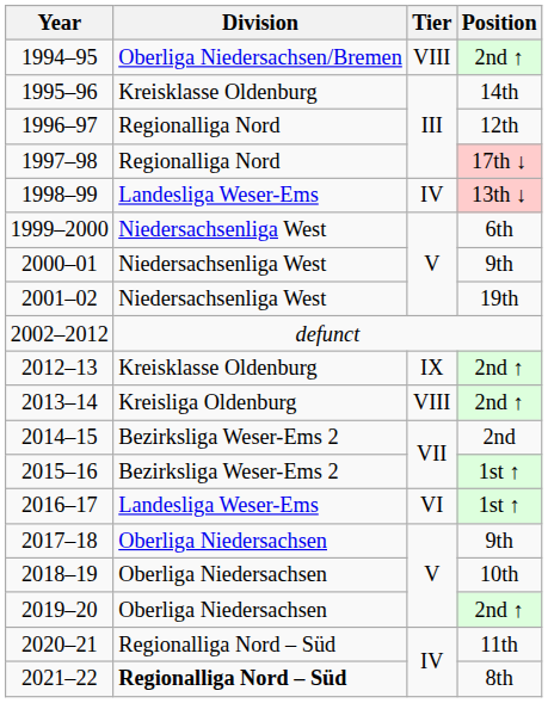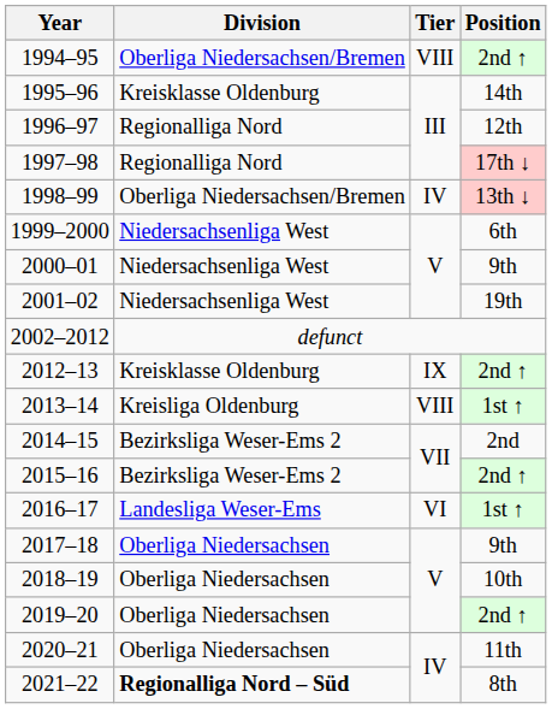 <table class="wikitable">
 <tr align="center" style="background:#dfdfdf">
 <th>Year</th>
 <th>Division</th>
 <th>Tier</th>
 <th>Position</th>
 </tr>
 <tr align="center">
 <td>1994–95</td>
 <td align="left"><a href='#'>Oberliga Niedersachsen/Bremen</a></td>
 <td>VIII</td>
 <td style="background:#ddffdd">2nd ↑</td>
 </tr>
 <tr align="center">
 <td>1995–96</td>
 <td align="left">Kreisklasse Oldenburg</td>
 <td rowspan="3">III</td>
 <td>14th</td>
 </tr>
 <tr align="center">
 <td>1996–97</td>
 <td align="left">Regionalliga Nord</td>
 <td>12th</td>
 </tr>
 <tr align="center">
 <td>1997–98</td>
 <td align="left">Regionalliga Nord</td>
 <td style="background:#ffcccc">17th ↓</td>
 </tr>
 <tr align="center">
 <td>1998–99</td>
-<td align="left"><a href='#'>Landesliga Weser-Ems</a></td>
+<td align="left">Oberliga Niedersachsen/Bremen</td>
 <td>IV</td>
 <td style="background:#ffcccc">13th ↓</td>
 </tr>
 <tr align="center">
 <td>1999–2000</td>
 <td align="left"><a href='#'>Niedersachsenliga</a> West</td>
 <td rowspan="3">V</td>
 <td>6th</td>
 </tr>
 <tr align="center">
 <td>2000–01</td>
 <td align="left">Niedersachsenliga West</td>
 <td>9th</td>
 </tr>
 <tr align="center">
 <td>2001–02</td>
 <td align="left">Niedersachsenliga West</td>
 <td>19th</td>
 </tr>
 <tr align="center">
 <td>2002–2012</td>
 <td colspan="3"><em>defunct</em></td>
 </tr>
 <tr align="center">
 <td>2012–13</td>
 <td align="left">Kreisklasse Oldenburg</td>
 <td>IX</td>
 <td style="background:#ddffdd">2nd ↑</td>
 </tr>
 <tr align="center">
 <td>2013–14</td>
 <td align="left">Kreisliga Oldenburg</td>
 <td>VIII</td>
-<td style="background:#ddffdd">2nd ↑</td>
+<td style="background:#ddffdd">1st ↑</td>
 </tr>
 <tr align="center">
 <td>2014–15</td>
 <td align="left">Bezirksliga Weser-Ems 2</td>
 <td rowspan="2">VII</td>
 <td>2nd</td>
 </tr>
 <tr align="center">
 <td>2015–16</td>
 <td align="left">Bezirksliga Weser-Ems 2</td>
-<td style="background:#ddffdd">1st ↑</td>
+<td style="background:#ddffdd">2nd ↑</td>
 </tr>
 <tr align="center">
 <td>2016–17</td>
 <td align="left"><a href='#'>Landesliga Weser-Ems</a></td>
 <td>VI</td>
 <td style="background:#ddffdd">1st ↑</td>
 </tr>
 <tr align="center">
 <td>2017–18</td>
 <td align="left"><a href='#'>Oberliga Niedersachsen</a></td>
 <td rowspan="3">V</td>
 <td>9th</td>
 </tr>
 <tr align="center">
 <td>2018–19</td>
 <td align="left">Oberliga Niedersachsen</td>
 <td>10th</td>
 </tr>
 <tr align="center">
 <td>2019–20</td>
 <td align="left">Oberliga Niedersachsen</td>
 <td style="background:#ddffdd">2nd ↑</td>
 </tr>
 <tr align="center">
 <td>2020–21</td>
-<td align="left">Regionalliga Nord – Süd</td>
+<td align="left">Oberliga Niedersachsen</td>
 <td rowspan="2">IV</td>
 <td>11th</td>
 </tr>
 <tr align="center">
 <td>2021–22</td>
 <td align="left"><strong>Regionalliga Nord – Süd</strong></td>
 <td>8th</td>
 </tr>
 </table>
